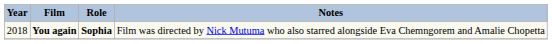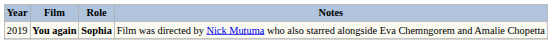 <table class="wikitable" style="font-size:90%; background: #f9f9f0">
 <tr style="text-align:center;">
 <th style="background:#B0C4DE;">Year</th>
 <th style="background:#B0C4DE;">Film</th>
 <th style="background:#B0C4DE;">Role</th>
 <th style="background:#B0C4DE;">Notes</th>
 </tr>
 <tr>
-<td>2018</td>
+<td>2019</td>
 <td><strong>You again</strong></td>
 <td><strong>Sophia</strong></td>
 <td>Film was directed by <a href='#'>Nick Mutuma</a> who also starred alongside Eva Chemngorem and Amalie Chopetta</td>
 </tr>
 <tr>
 </tr>
 </table>
